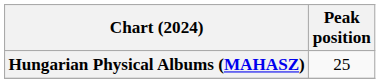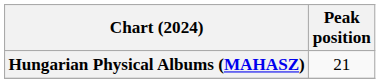 <table class="wikitable sortable plainrowheaders" style="text-align:center;">
 <tr>
 <th>Chart (2024)</th>
 <th>Peak<br>position</th>
 </tr>
 <tr>
 <th scope="row">Hungarian Physical Albums (<a href='#'>MAHASZ</a>)</th>
-<td>25</td>
+<td>21</td>
 </tr>
 <tr>
 </tr>
 </table>
